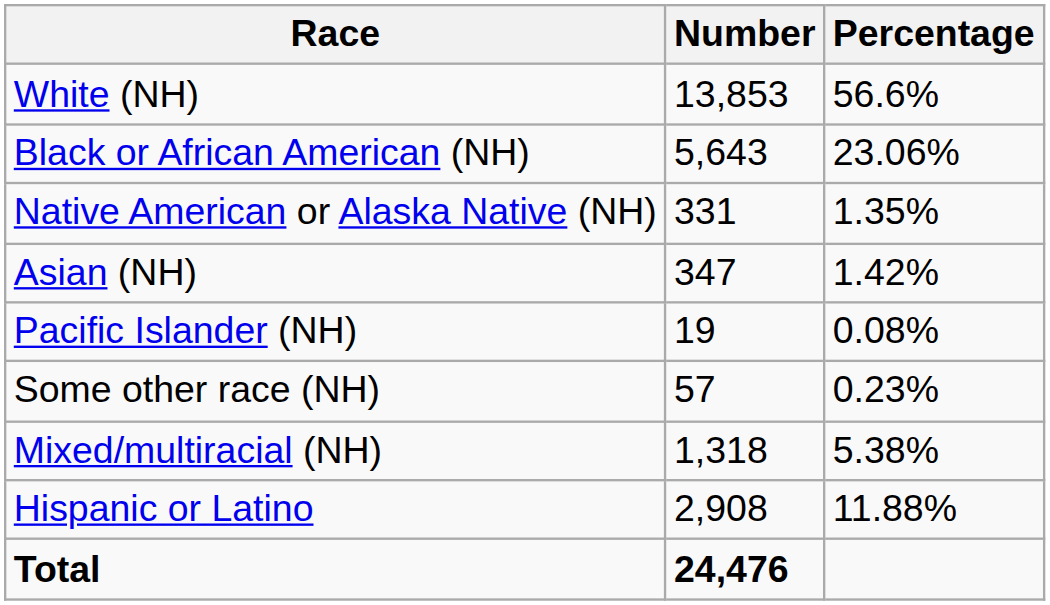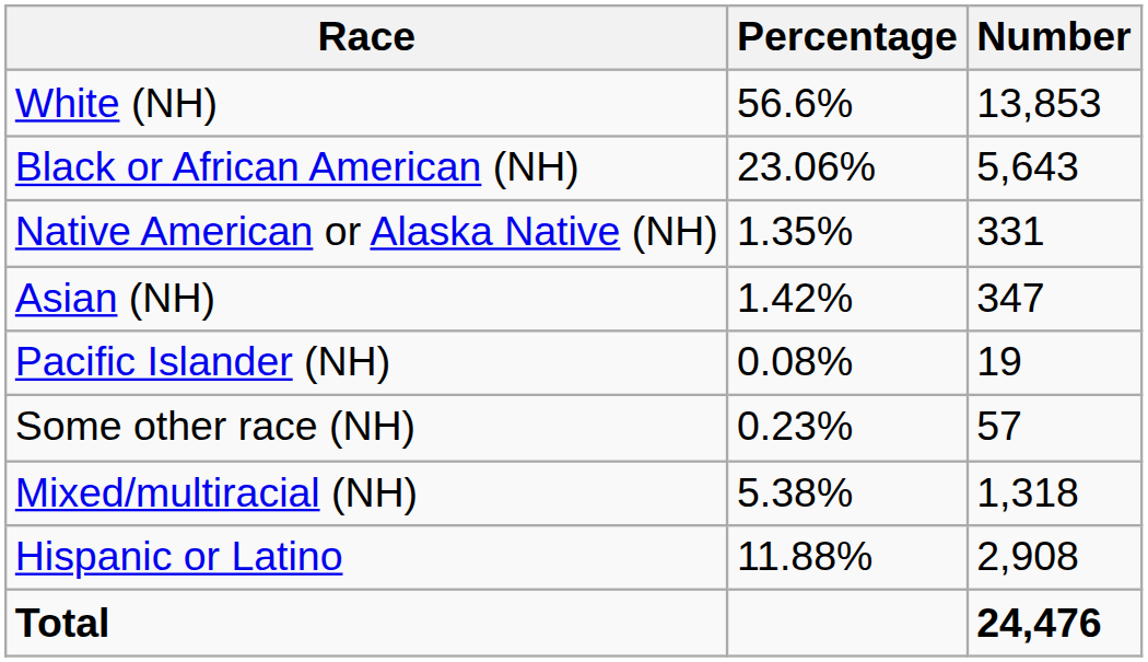 <table class="wikitable">
 <tr>
 <th>Race</th>
+<th>Percentage</th>
 <th>Number</th>
-<th>Percentage</th>
 </tr>
 <tr>
 <td><a href='#'>White</a> (NH)</td>
+<td>56.6%</td>
 <td>13,853</td>
-<td>56.6%</td>
 </tr>
 <tr>
 <td><a href='#'>Black or African American</a> (NH)</td>
+<td>23.06%</td>
 <td>5,643</td>
-<td>23.06%</td>
 </tr>
 <tr>
 <td><a href='#'>Native American</a> or <a href='#'>Alaska Native</a> (NH)</td>
+<td>1.35%</td>
 <td>331</td>
-<td>1.35%</td>
 </tr>
 <tr>
 <td><a href='#'>Asian</a> (NH)</td>
+<td>1.42%</td>
 <td>347</td>
-<td>1.42%</td>
 </tr>
 <tr>
 <td><a href='#'>Pacific Islander</a> (NH)</td>
+<td>0.08%</td>
 <td>19</td>
-<td>0.08%</td>
 </tr>
 <tr>
 <td>Some other race (NH)</td>
+<td>0.23%</td>
 <td>57</td>
-<td>0.23%</td>
 </tr>
 <tr>
 <td><a href='#'>Mixed/multiracial</a> (NH)</td>
+<td>5.38%</td>
 <td>1,318</td>
-<td>5.38%</td>
 </tr>
 <tr>
 <td><a href='#'>Hispanic or Latino</a></td>
+<td>11.88%</td>
 <td>2,908</td>
-<td>11.88%</td>
 </tr>
 <tr>
 <td><strong>Total</strong></td>
+<td></td>
 <td><strong>24,476</strong></td>
-<td></td>
 </tr>
 </table>
